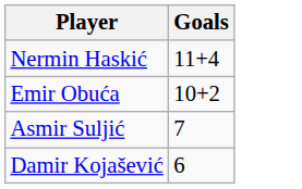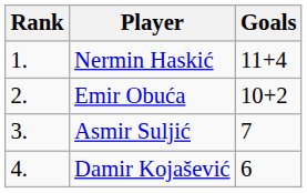 <table class="wikitable">
 <tr>
+<th>Rank</th>
 <th>Player</th>
 <th>Goals</th>
 </tr>
 <tr>
+<td>1.</td>
 <td> <a href='#'>Nermin Haskić</a></td>
 <td>11+4</td>
 </tr>
 <tr>
+<td>2.</td>
 <td> <a href='#'>Emir Obuća</a></td>
 <td>10+2</td>
 </tr>
 <tr>
+<td>3.</td>
 <td> <a href='#'>Asmir Suljić</a></td>
 <td>7</td>
 </tr>
 <tr>
+<td>4.</td>
 <td> <a href='#'>Damir Kojašević</a></td>
 <td>6</td>
 </tr>
 </table>
